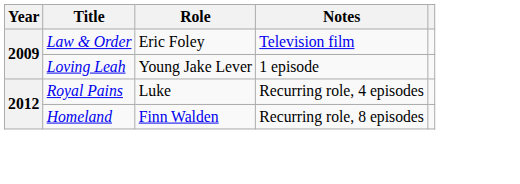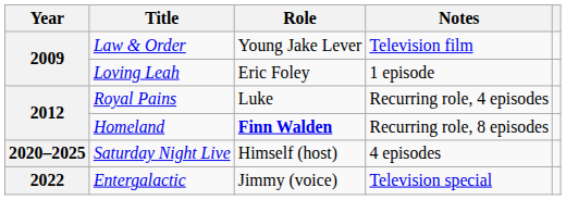 <table class="wikitable plainrowheaders sortable">
 <tr>
 <th scope="col">Year</th>
 <th scope="col">Title</th>
 <th scope="col">Role</th>
 <th scope="col" class="unsortable">Notes</th>
 <th scope="col" class="unsortable"></th>
 </tr>
 <tr>
 <th scope="row" rowspan="2">2009</th>
 <td><em><a href='#'>Law & Order</a></em></td>
-<td>Eric Foley</td>
+<td>Young Jake Lever</td>
 <td><a href='#'>Television film</a></td>
 <td></td>
 </tr>
 <tr>
 <td><em><a href='#'>Loving Leah</a></em></td>
-<td>Young Jake Lever</td>
+<td>Eric Foley</td>
 <td>1 episode</td>
 <td></td>
 </tr>
 <tr>
 <th scope="row" rowspan="2">2012</th>
 <td><em><a href='#'>Royal Pains</a></em></td>
 <td>Luke</td>
 <td>Recurring role, 4 episodes</td>
 <td></td>
 </tr>
 <tr>
 <td><em><a href='#'>Homeland</a></em></td>
-<td><a href='#'>Finn Walden</a></td>
+<td><strong><a href='#'>Finn Walden</a></strong></td>
 <td>Recurring role, 8 episodes</td>
 <td></td>
 </tr>
+<tr>
+<th scope="row">2020–2025</th>
+<td><em><a href='#'>Saturday Night Live</a></em></td>
+<td>Himself (host)</td>
+<td>4 episodes</td>
+<td></td>
+</tr>
+<tr>
+<th scope="row">2022</th>
+<td><a href='#'><em>Entergalactic</em></a></td>
+<td>Jimmy (voice)</td>
+<td><a href='#'>Television special</a></td>
+<td></td>
+</tr>
 </table>
